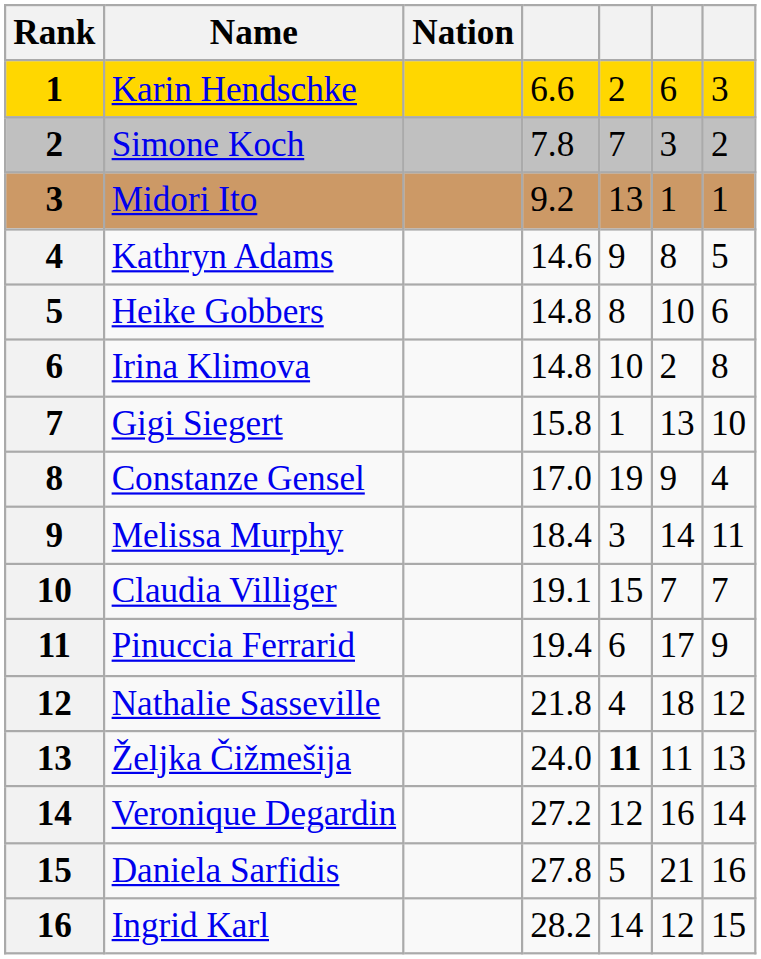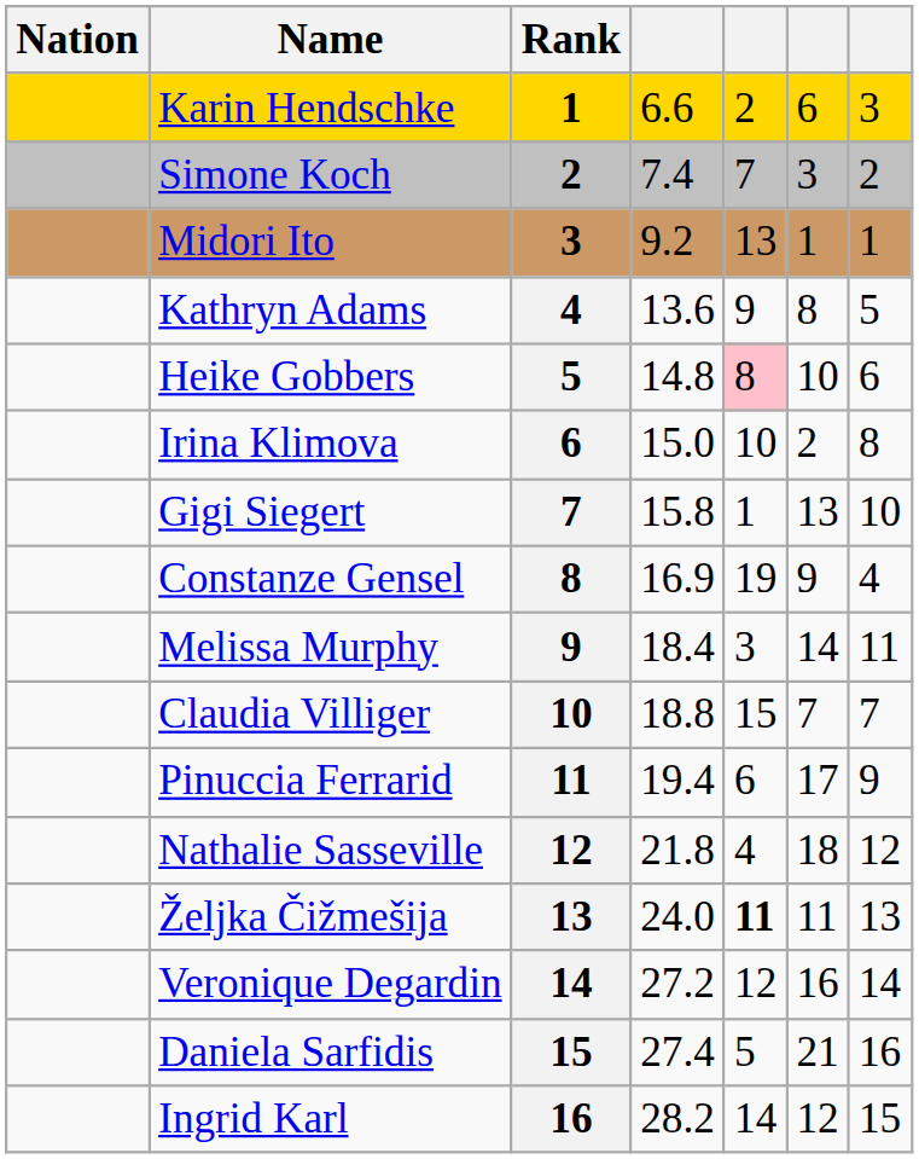 <table class="wikitable sortable">
 <tr>
+<th>Nation</th>
+<th>Name</th>
 <th>Rank</th>
-<th>Name</th>
-<th>Nation</th>
 <th></th>
 <th></th>
 <th></th>
 <th></th>
 </tr>
 <tr bgcolor=gold>
+<td></td>
+<td><a href='#'>Karin Hendschke</a></td>
 <td align=center><strong>1</strong></td>
-<td><a href='#'>Karin Hendschke</a></td>
-<td></td>
 <td>6.6</td>
 <td>2</td>
 <td>6</td>
 <td>3</td>
 </tr>
 <tr bgcolor=silver>
+<td></td>
+<td><a href='#'>Simone Koch</a></td>
 <td align=center><strong>2</strong></td>
-<td><a href='#'>Simone Koch</a></td>
-<td></td>
-<td>7.8</td>
+<td>7.4</td>
 <td>7</td>
 <td>3</td>
 <td>2</td>
 </tr>
 <tr bgcolor=cc9966>
+<td></td>
+<td><a href='#'>Midori Ito</a></td>
 <td align=center><strong>3</strong></td>
-<td><a href='#'>Midori Ito</a></td>
-<td></td>
 <td>9.2</td>
 <td>13</td>
 <td>1</td>
 <td>1</td>
 </tr>
 <tr>
+<td></td>
+<td><a href='#'>Kathryn Adams</a></td>
 <th>4</th>
-<td><a href='#'>Kathryn Adams</a></td>
-<td></td>
-<td>14.6</td>
+<td>13.6</td>
 <td>9</td>
 <td>8</td>
 <td>5</td>
 </tr>
 <tr>
+<td></td>
+<td><a href='#'>Heike Gobbers</a></td>
 <th>5</th>
-<td><a href='#'>Heike Gobbers</a></td>
-<td></td>
 <td>14.8</td>
-<td>8</td>
+<td style="background: pink;">8</td>
 <td>10</td>
 <td>6</td>
 </tr>
 <tr>
+<td></td>
+<td><a href='#'>Irina Klimova</a></td>
 <th>6</th>
-<td><a href='#'>Irina Klimova</a></td>
-<td></td>
-<td>14.8</td>
+<td>15.0</td>
 <td>10</td>
 <td>2</td>
 <td>8</td>
 </tr>
 <tr>
+<td></td>
+<td><a href='#'>Gigi Siegert</a></td>
 <th>7</th>
-<td><a href='#'>Gigi Siegert</a></td>
-<td></td>
 <td>15.8</td>
 <td>1</td>
 <td>13</td>
 <td>10</td>
 </tr>
 <tr>
+<td></td>
+<td><a href='#'>Constanze Gensel</a></td>
 <th>8</th>
-<td><a href='#'>Constanze Gensel</a></td>
-<td></td>
-<td>17.0</td>
+<td>16.9</td>
 <td>19</td>
 <td>9</td>
 <td>4</td>
 </tr>
 <tr>
+<td></td>
+<td><a href='#'>Melissa Murphy</a></td>
 <th>9</th>
-<td><a href='#'>Melissa Murphy</a></td>
-<td></td>
 <td>18.4</td>
 <td>3</td>
 <td>14</td>
 <td>11</td>
 </tr>
 <tr>
+<td></td>
+<td><a href='#'>Claudia Villiger</a></td>
 <th>10</th>
-<td><a href='#'>Claudia Villiger</a></td>
-<td></td>
-<td>19.1</td>
+<td>18.8</td>
 <td>15</td>
 <td>7</td>
 <td>7</td>
 </tr>
 <tr>
+<td></td>
+<td><a href='#'>Pinuccia Ferrarid</a></td>
 <th>11</th>
-<td><a href='#'>Pinuccia Ferrarid</a></td>
-<td></td>
 <td>19.4</td>
 <td>6</td>
 <td>17</td>
 <td>9</td>
 </tr>
 <tr>
+<td></td>
+<td><a href='#'>Nathalie Sasseville</a></td>
 <th>12</th>
-<td><a href='#'>Nathalie Sasseville</a></td>
-<td></td>
 <td>21.8</td>
 <td>4</td>
 <td>18</td>
 <td>12</td>
 </tr>
 <tr>
+<td></td>
+<td><a href='#'>Željka Čižmešija</a></td>
 <th>13</th>
-<td><a href='#'>Željka Čižmešija</a></td>
-<td></td>
 <td>24.0</td>
 <td><strong>11</strong></td>
 <td>11</td>
 <td>13</td>
 </tr>
 <tr>
+<td></td>
+<td><a href='#'>Veronique Degardin</a></td>
 <th>14</th>
-<td><a href='#'>Veronique Degardin</a></td>
-<td></td>
 <td>27.2</td>
 <td>12</td>
 <td>16</td>
 <td>14</td>
 </tr>
 <tr>
+<td></td>
+<td><a href='#'>Daniela Sarfidis</a></td>
 <th>15</th>
-<td><a href='#'>Daniela Sarfidis</a></td>
-<td></td>
-<td>27.8</td>
+<td>27.4</td>
 <td>5</td>
 <td>21</td>
 <td>16</td>
 </tr>
 <tr>
+<td></td>
+<td><a href='#'>Ingrid Karl</a></td>
 <th>16</th>
-<td><a href='#'>Ingrid Karl</a></td>
-<td></td>
 <td>28.2</td>
 <td>14</td>
 <td>12</td>
 <td>15</td>
 </tr>
 </table>
